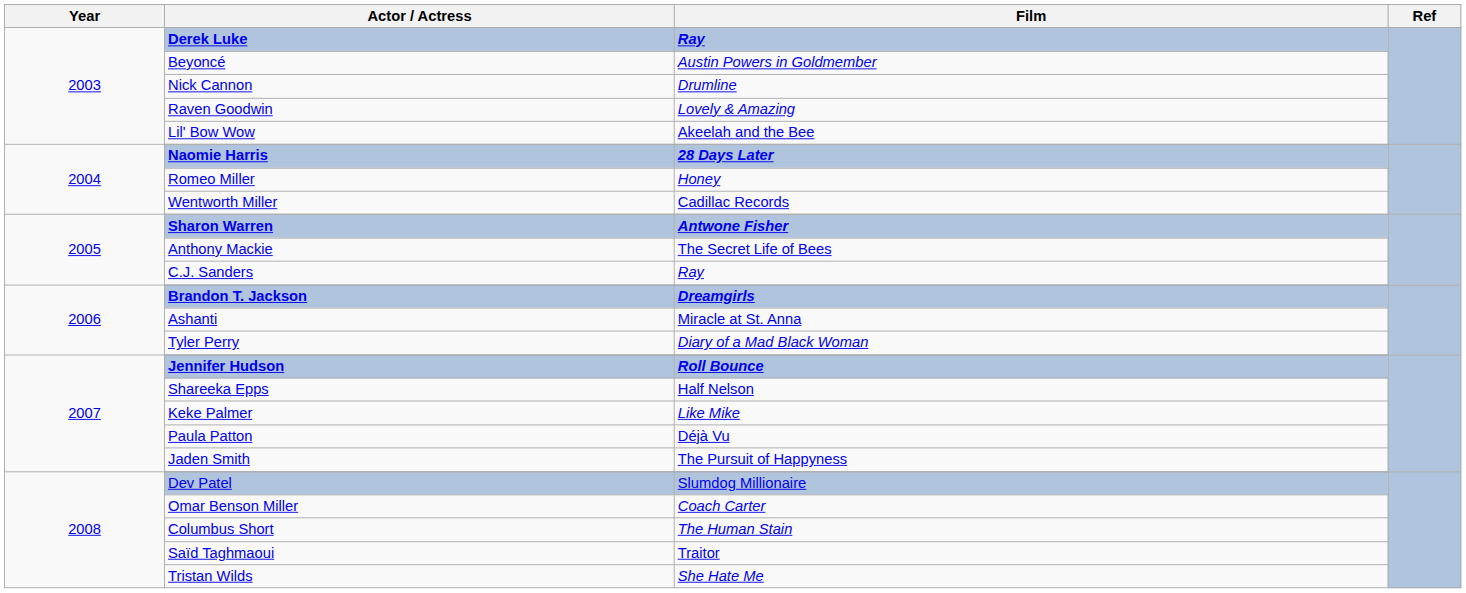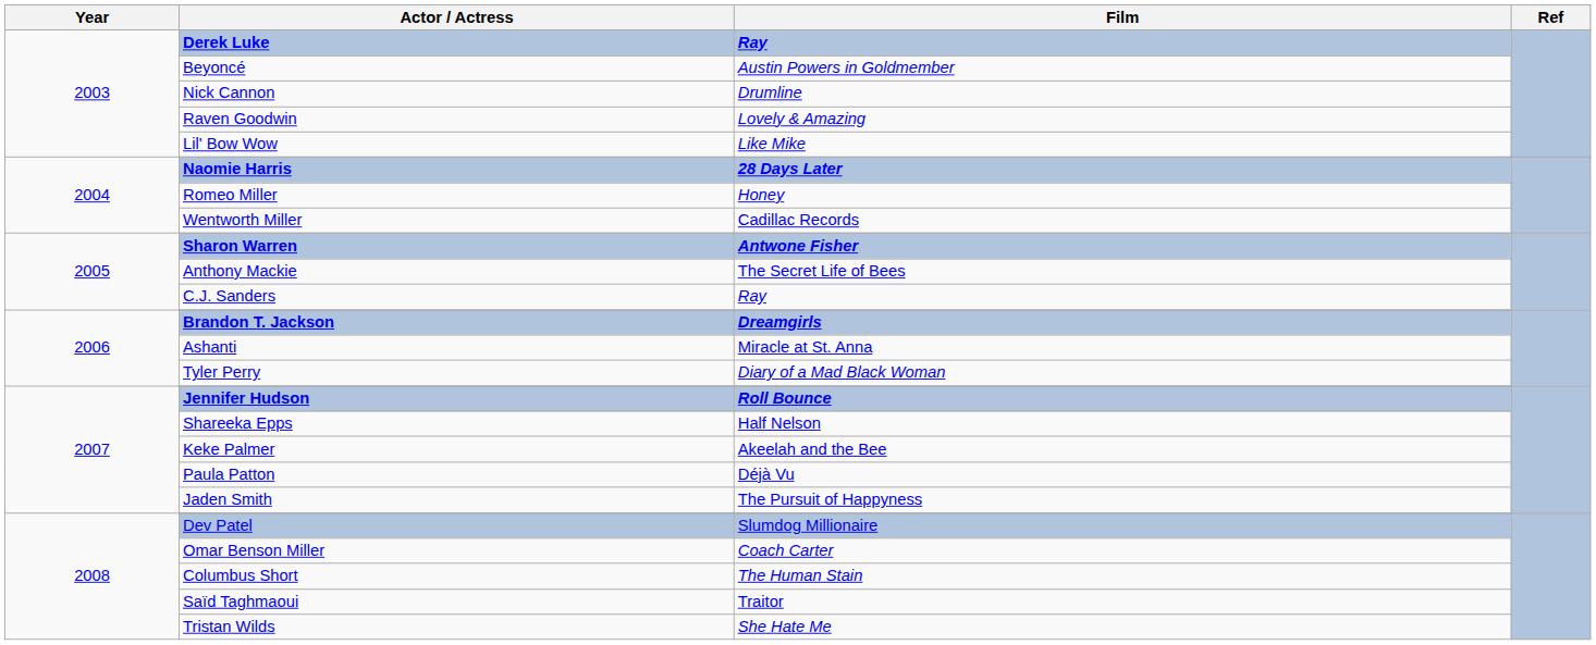 <table class="wikitable" style="width:100%;">
 <tr style="background:#bebebe;">
 <th style="width:11%;">Year</th>
 <th style="width:35%;">Actor / Actress</th>
 <th style="width:49%;">Film</th>
 <th style="width:5%;">Ref</th>
 </tr>
 <tr>
 <td rowspan="6" align="center"><a href='#'>2003</a></td>
 </tr>
 <tr style="background:#B0C4DE">
 <td><strong><a href='#'>Derek Luke</a></strong></td>
 <td><strong><em><a href='#'>Ray</a></em></strong></td>
 <td rowspan="6" align="center"></td>
 </tr>
 <tr>
 <td><a href='#'>Beyoncé</a></td>
 <td><em><a href='#'>Austin Powers in Goldmember</a></em></td>
 </tr>
 <tr>
 <td><a href='#'>Nick Cannon</a></td>
 <td><em><a href='#'>Drumline</a></em></td>
 </tr>
 <tr>
 <td><a href='#'>Raven Goodwin</a></td>
 <td><em><a href='#'>Lovely & Amazing</a></em></td>
 </tr>
 <tr>
 <td><a href='#'>Lil' Bow Wow</a></td>
-<td></em><a href='#'>Akeelah and the Bee</a><em></td>
+<td><em><a href='#'>Like Mike</a></em></td>
 </tr>
 <tr>
 <td rowspan="4" align="center"><a href='#'>2004</a></td>
 </tr>
 <tr style="background:#B0C4DE">
 <td><strong><a href='#'>Naomie Harris</a></strong></td>
 <td><strong><em><a href='#'>28 Days Later</a></em></strong></td>
 <td rowspan="4" align="center"></td>
 </tr>
 <tr>
 <td><a href='#'>Romeo Miller</a></td>
 <td><em><a href='#'>Honey</a></em></td>
 </tr>
 <tr>
 <td><a href='#'>Wentworth Miller</a></td>
 <td></em><a href='#'>Cadillac Records</a><em></td>
 </tr>
 <tr>
 <td rowspan="4" align="center"><a href='#'>2005</a></td>
 </tr>
 <tr style="background:#B0C4DE">
 <td><strong><a href='#'>Sharon Warren</a></strong></td>
 <td><strong><em><a href='#'>Antwone Fisher</a></em></strong></td>
 <td rowspan="4" align="center"></td>
 </tr>
 <tr>
 <td><a href='#'>Anthony Mackie</a></td>
 <td></em><a href='#'>The Secret Life of Bees</a><em></td>
 </tr>
 <tr>
 <td><a href='#'>C.J. Sanders</a></td>
 <td><em><a href='#'>Ray</a></em></td>
 </tr>
 <tr>
 <td rowspan="4" align="center"><a href='#'>2006</a></td>
 </tr>
 <tr style="background:#B0C4DE">
 <td><strong><a href='#'>Brandon T. Jackson</a></strong></td>
 <td><strong><em><a href='#'>Dreamgirls</a><em> <strong></td>
 <td rowspan="4" align="center"></td>
 </tr>
 <tr>
 <td><a href='#'>Ashanti</a></td>
 <td></em><a href='#'>Miracle at St. Anna</a><em></td>
 </tr>
 <tr>
 <td><a href='#'>Tyler Perry</a></td>
 <td><em><a href='#'>Diary of a Mad Black Woman</a></em></td>
 </tr>
 <tr>
 <td rowspan="6" align="center"><a href='#'>2007</a></td>
 </tr>
 <tr style="background:#B0C4DE">
 <td><strong><a href='#'>Jennifer Hudson</a></strong></td>
 <td><strong><em><a href='#'>Roll Bounce</a></em></strong></td>
 <td rowspan="6" align="center"></td>
 </tr>
 <tr>
 <td><a href='#'>Shareeka Epps</a></td>
 <td></em><a href='#'>Half Nelson</a><em></td>
 </tr>
 <tr>
 <td><a href='#'>Keke Palmer</a></td>
-<td><em><a href='#'>Like Mike</a></em></td>
+<td></em><a href='#'>Akeelah and the Bee</a><em></td>
 </tr>
 <tr>
 <td><a href='#'>Paula Patton</a></td>
 <td></em><a href='#'>Déjà Vu</a><em></td>
 </tr>
 <tr>
 <td><a href='#'>Jaden Smith</a></td>
 <td></em><a href='#'>The Pursuit of Happyness</a><em></td>
 </tr>
 <tr>
 <td rowspan="6" align="center"><a href='#'>2008</a></td>
 </tr>
 <tr style="background:#B0C4DE">
 <td></strong><a href='#'>Dev Patel</a><strong></td>
 <td></em></strong><a href='#'>Slumdog Millionaire</a><strong><em></td>
 <td rowspan="6" align="center"></td>
 </tr>
 <tr>
 <td><a href='#'>Omar Benson Miller</a></td>
 <td><em><a href='#'>Coach Carter</a></em></td>
 </tr>
 <tr>
 <td><a href='#'>Columbus Short</a></td>
 <td><em><a href='#'>The Human Stain</a></em></td>
 </tr>
 <tr>
 <td><a href='#'>Saïd Taghmaoui</a></td>
 <td></em><a href='#'>Traitor</a><em></td>
 </tr>
 <tr>
 <td><a href='#'>Tristan Wilds</a></td>
 <td><em><a href='#'>She Hate Me</a></em></td>
 </tr>
 </table>
